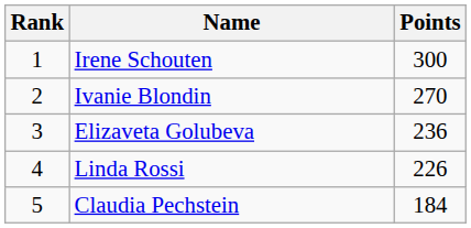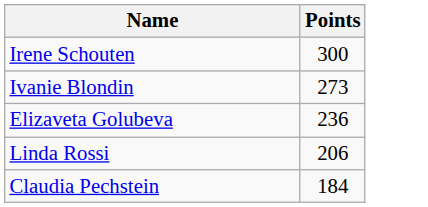 <table class="wikitable" border="1" style="text-align:center">
 <tr>
-<th width=30>Rank</th>
 <th width=220>Name</th>
 <th width=25>Points</th>
 </tr>
 <tr>
-<td>1</td>
 <td align="left"> <a href='#'>Irene Schouten</a></td>
 <td>300</td>
 </tr>
 <tr>
-<td>2</td>
 <td align="left"> <a href='#'>Ivanie Blondin</a></td>
-<td>270</td>
+<td>273</td>
 </tr>
 <tr>
-<td>3</td>
 <td align="left"> <a href='#'>Elizaveta Golubeva</a></td>
 <td>236</td>
 </tr>
 <tr>
-<td>4</td>
 <td align="left"> <a href='#'>Linda Rossi</a></td>
-<td>226</td>
+<td>206</td>
 </tr>
 <tr>
-<td>5</td>
 <td align="left"> <a href='#'>Claudia Pechstein</a></td>
 <td>184</td>
 </tr>
 </table>
